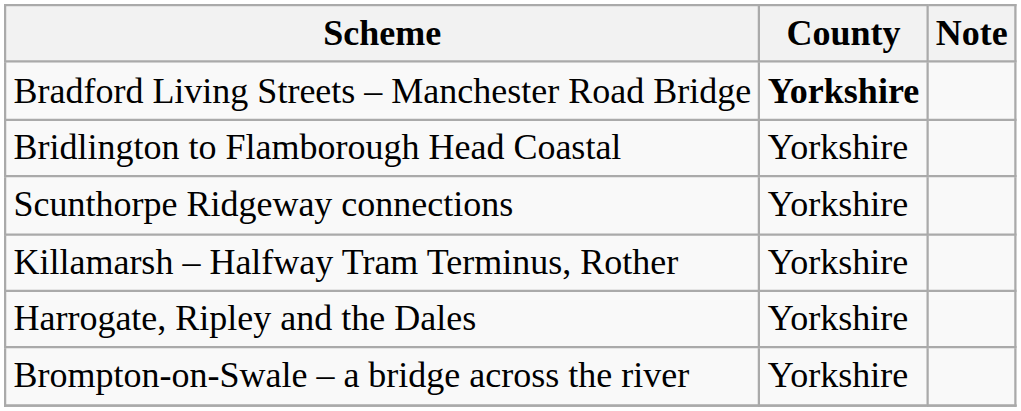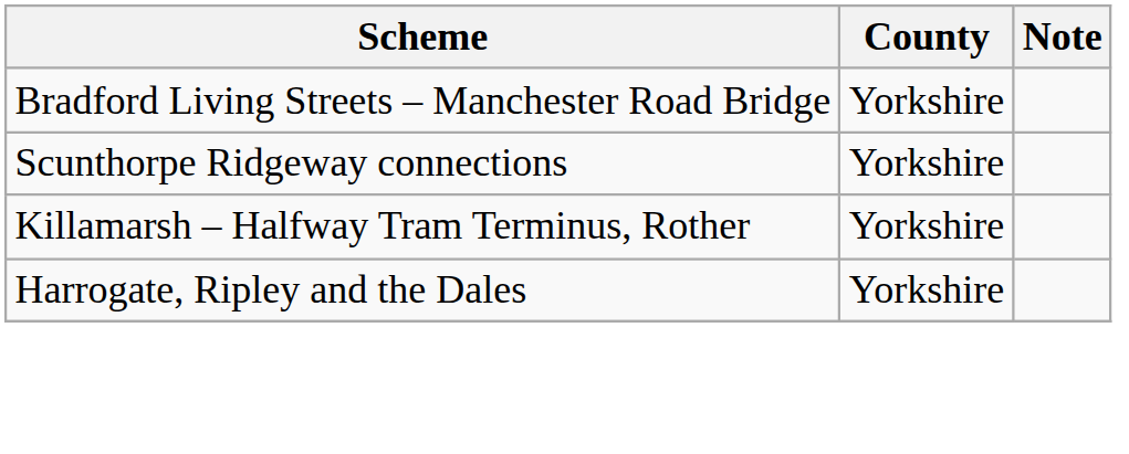 <table class="wikitable">
 <tr>
 <th>Scheme</th>
 <th>County</th>
 <th>Note</th>
 </tr>
 <tr>
 <td>Bradford Living Streets – Manchester Road Bridge</td>
-<td><strong>Yorkshire</strong></td>
-<td></td>
-</tr>
-<tr>
-<td>Bridlington to Flamborough Head Coastal</td>
 <td>Yorkshire</td>
 <td></td>
 </tr>
 <tr>
 <td>Scunthorpe Ridgeway connections</td>
 <td>Yorkshire</td>
 <td></td>
 </tr>
 <tr>
 <td>Killamarsh – Halfway Tram Terminus, Rother</td>
 <td>Yorkshire</td>
 <td></td>
 </tr>
 <tr>
 <td>Harrogate, Ripley and the Dales</td>
 <td>Yorkshire</td>
 <td></td>
 </tr>
 <tr>
-<td>Brompton-on-Swale – a bridge across the river</td>
-<td>Yorkshire</td>
-<td></td>
-</tr>
-<tr>
 </tr>
 </table>
